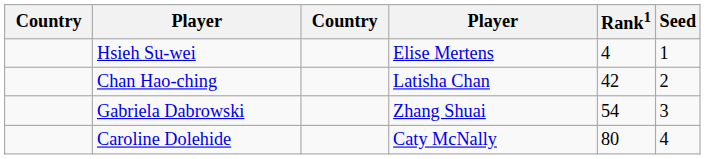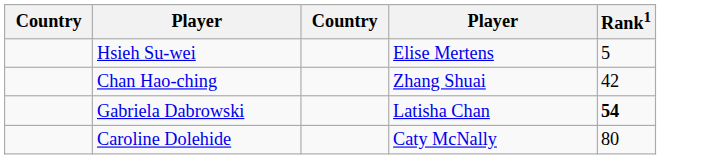 <table class="sortable wikitable">
 <tr>
 <th width="70">Country</th>
 <th width="175">Player</th>
 <th width="70">Country</th>
 <th width="175">Player</th>
 <th>Rank<sup>1</sup></th>
-<th>Seed</th>
 </tr>
 <tr>
 <td></td>
 <td><a href='#'>Hsieh Su-wei</a></td>
 <td></td>
 <td><a href='#'>Elise Mertens</a></td>
-<td>4</td>
-<td>1</td>
+<td>5</td>
 </tr>
 <tr>
 <td></td>
 <td><a href='#'>Chan Hao-ching</a></td>
 <td></td>
-<td><a href='#'>Latisha Chan</a></td>
+<td><a href='#'>Zhang Shuai</a></td>
 <td>42</td>
-<td>2</td>
 </tr>
 <tr>
 <td></td>
 <td><a href='#'>Gabriela Dabrowski</a></td>
 <td></td>
-<td><a href='#'>Zhang Shuai</a></td>
-<td>54</td>
-<td>3</td>
+<td><a href='#'>Latisha Chan</a></td>
+<td><strong>54</strong></td>
 </tr>
 <tr>
 <td></td>
 <td><a href='#'>Caroline Dolehide</a></td>
 <td></td>
 <td><a href='#'>Caty McNally</a></td>
 <td>80</td>
-<td>4</td>
 </tr>
 </table>
